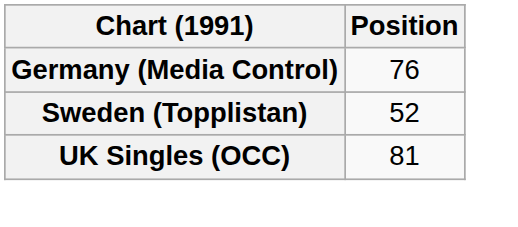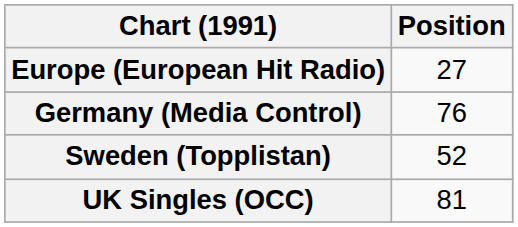 <table class="wikitable sortable plainrowheaders" style="text-align:center">
 <tr>
 <th scope="col">Chart (1991)</th>
 <th scope="col">Position</th>
+</tr>
+<tr>
+<th scope="row">Europe (European Hit Radio)</th>
+<td>27</td>
 </tr>
 <tr>
 <th scope="row">Germany (Media Control)</th>
 <td>76</td>
 </tr>
 <tr>
 <th scope="row">Sweden (Topplistan)</th>
 <td>52</td>
 </tr>
 <tr>
 <th scope="row">UK Singles (OCC)</th>
 <td>81</td>
 </tr>
 </table>
